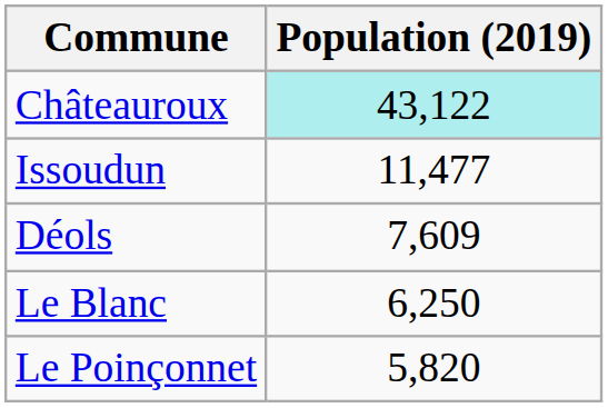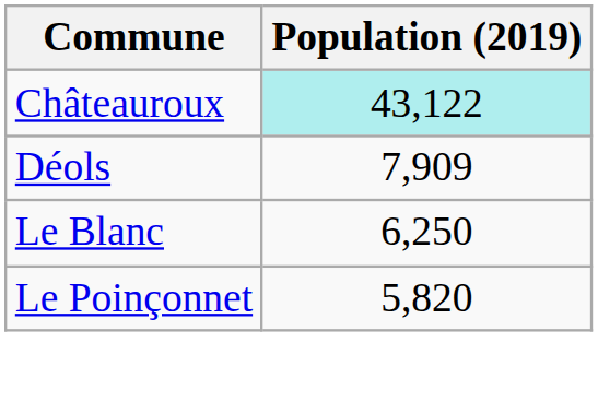 <table class=wikitable>
 <tr>
 <th>Commune</th>
 <th>Population (2019)</th>
 </tr>
 <tr>
 <td><a href='#'>Châteauroux</a></td>
 <td style="background: paleturquoise; text-align: center;">43,122</td>
 </tr>
 <tr>
-<td><a href='#'>Issoudun</a></td>
-<td style="text-align: center;">11,477</td>
-</tr>
-<tr>
 <td><a href='#'>Déols</a></td>
-<td style="text-align: center;">7,609</td>
+<td style="text-align: center;">7,909</td>
 </tr>
 <tr>
 <td><a href='#'>Le Blanc</a></td>
 <td style="text-align: center;">6,250</td>
 </tr>
 <tr>
 <td><a href='#'>Le Poinçonnet</a></td>
 <td style="text-align: center;">5,820</td>
 </tr>
 </table>
